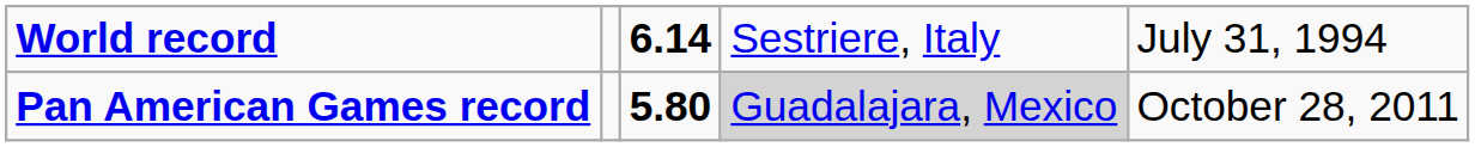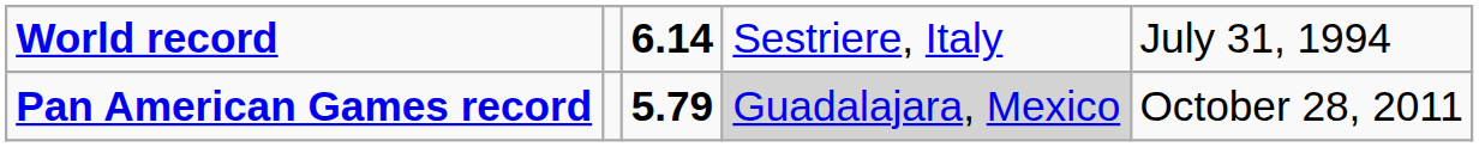 <table class="wikitable">
 <tr>
 <td><strong><a href='#'>World record</a></strong></td>
 <td></td>
 <td><strong>6.14</strong></td>
 <td><a href='#'>Sestriere</a>, <a href='#'>Italy</a></td>
 <td>July 31, 1994</td>
 </tr>
 <tr>
 <td><strong><a href='#'>Pan American Games record</a></strong></td>
 <td></td>
-<td><strong>5.80</strong></td>
+<td><strong>5.79</strong></td>
 <td style="background: lightgrey;"><a href='#'>Guadalajara</a>, <a href='#'>Mexico</a></td>
 <td>October 28, 2011</td>
 </tr>
 </table>
